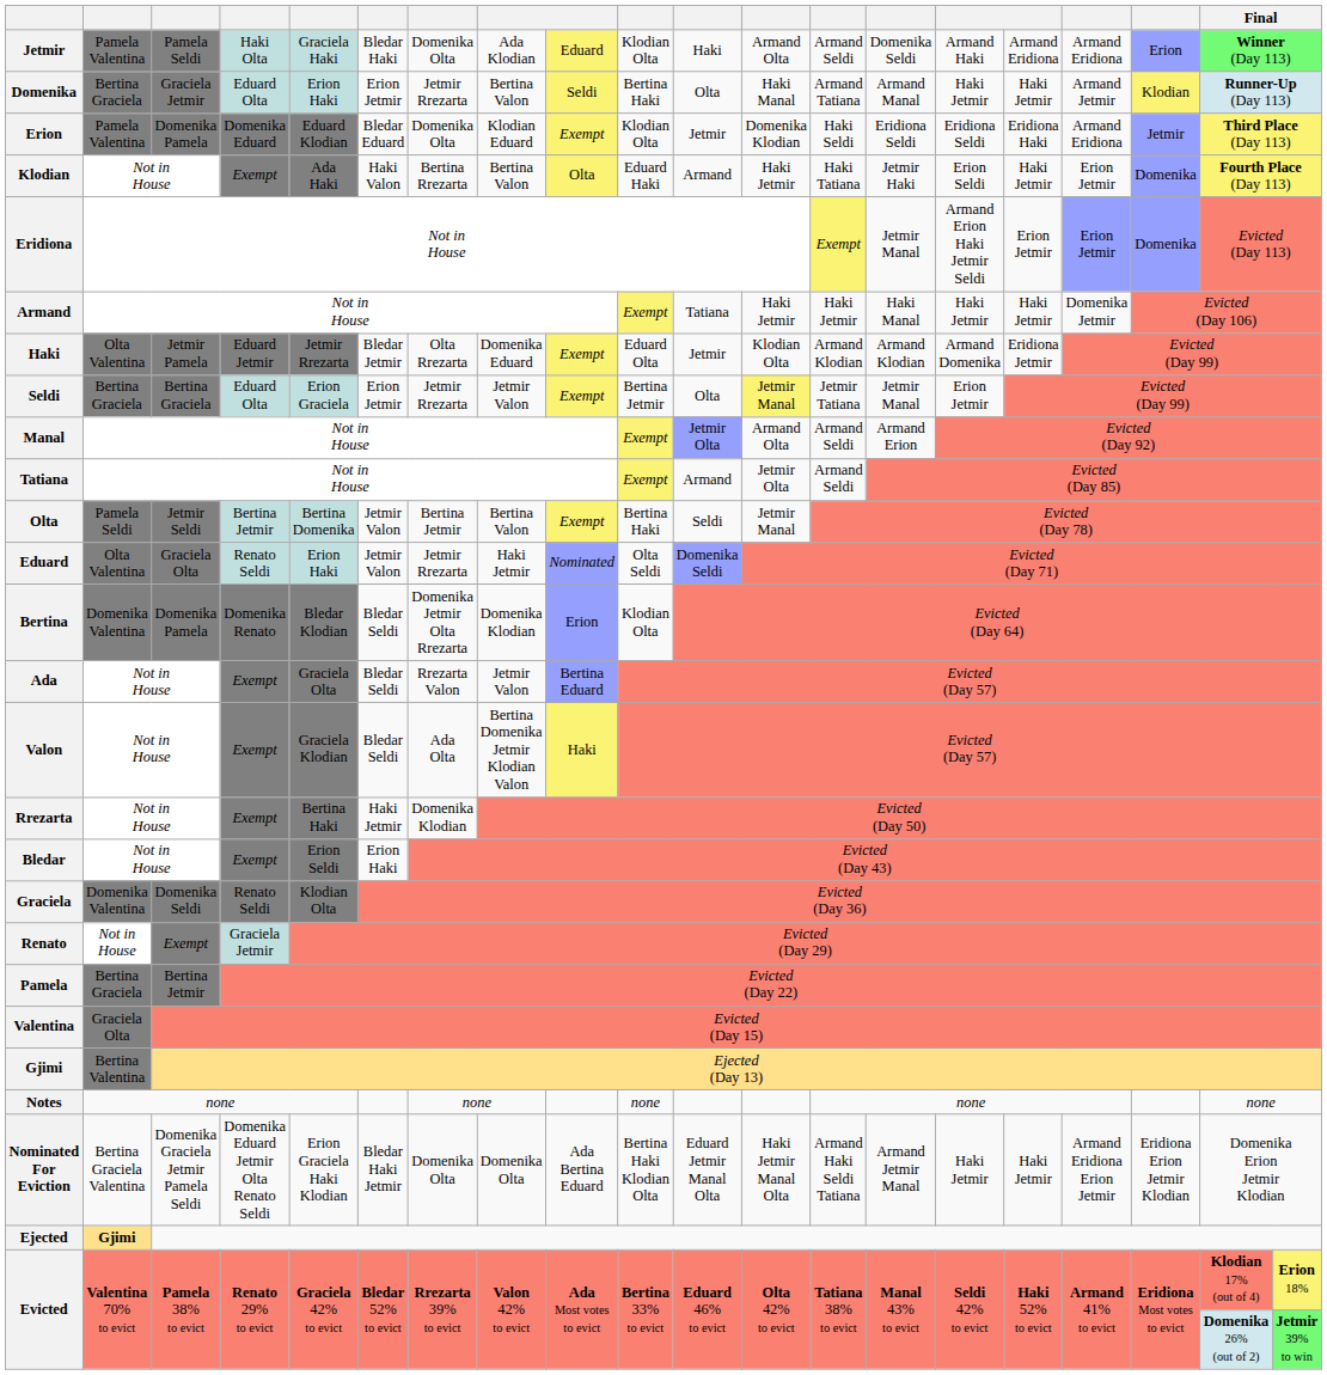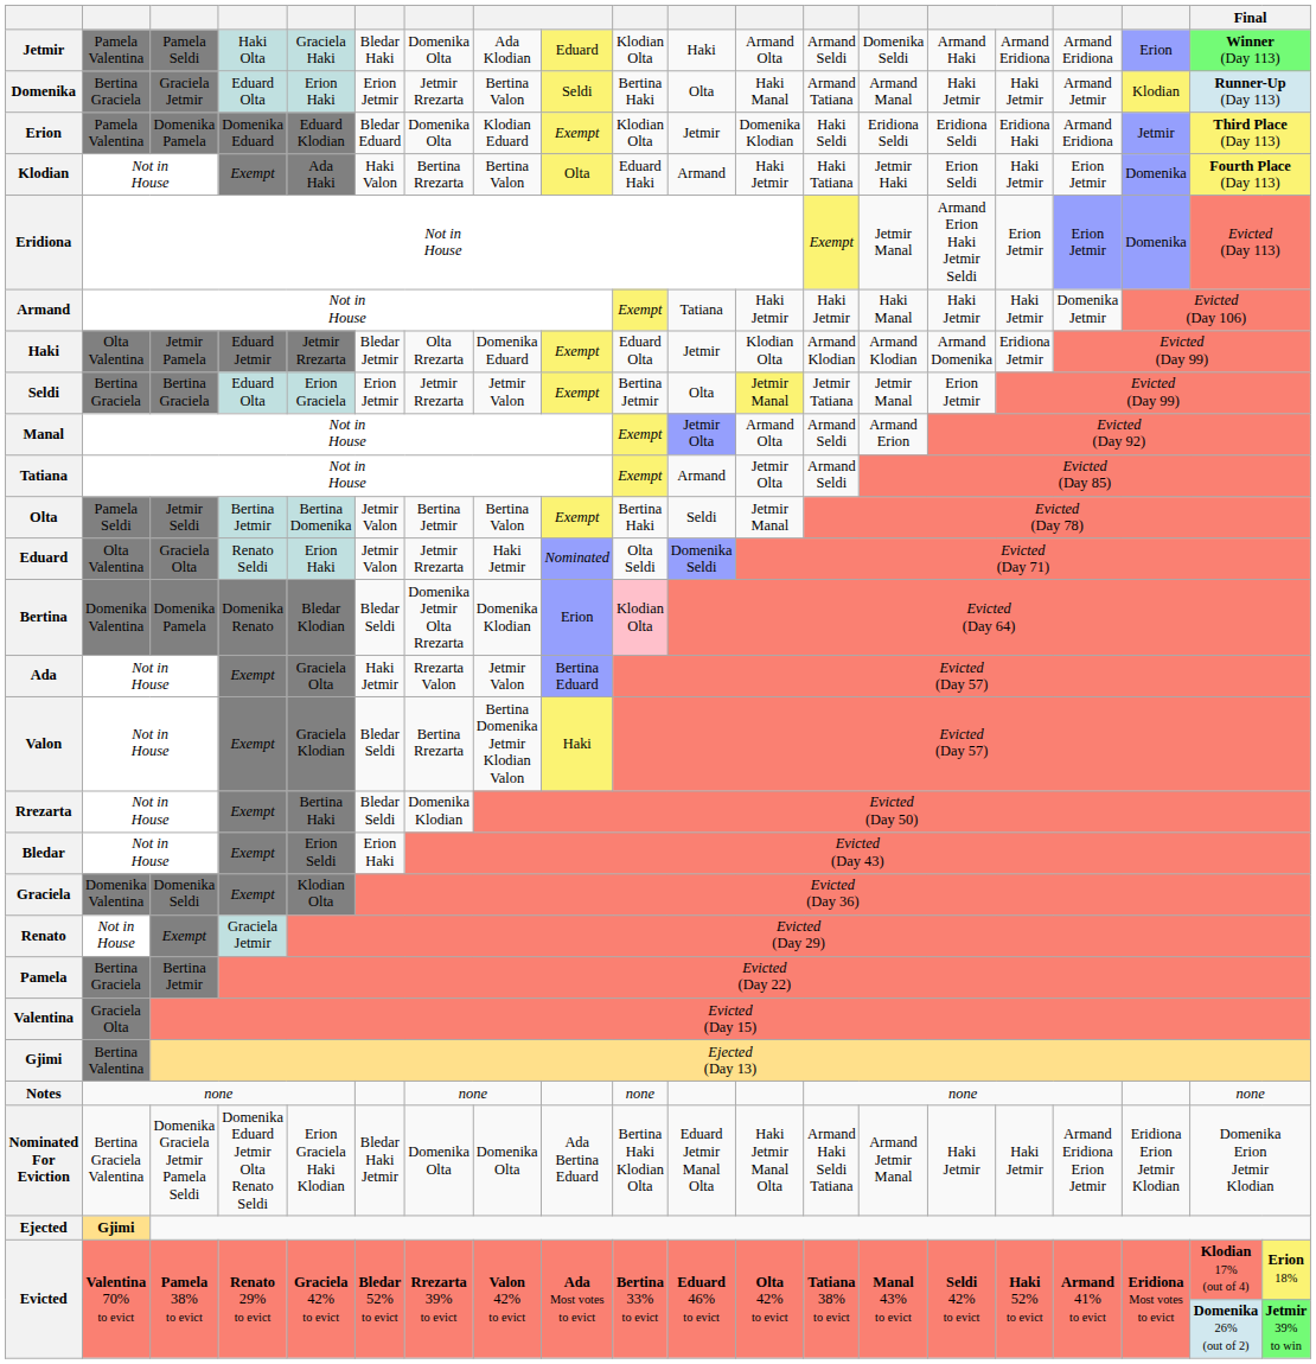 <table class="wikitable" style="text-align:center; width:100%; font-size:80%; line-height:15px">
 <tr>
 <th style="width:5%"></th>
 <th style="width:5%"></th>
 <th style="width:5%"></th>
 <th style="width:5%"></th>
 <th style="width:5%"></th>
 <th style="width:5%"></th>
 <th style="width:5%"></th>
 <th style="width:10%" colspan=2></th>
 <th style="width:5%"></th>
 <th style="width:5%"></th>
 <th style="width:5%"></th>
 <th style="width:5%"></th>
 <th style="width:5%"></th>
 <th style="width:10%" colspan=2></th>
 <th style="width:5%"></th>
 <th style="width:5%"></th>
 <th style="width:10%" colspan=2>Final</th>
 </tr>
 <tr>
 <th>Jetmir</th>
 <td style="background:Gray">Pamela<br>Valentina</td>
 <td style="background:Gray">Pamela<br>Seldi</td>
 <td style="background:#C0E0E0;">Haki<br>Olta</td>
 <td style="background:#C0E0E0;">Graciela<br>Haki</td>
 <td>Bledar<br>Haki</td>
 <td>Domenika<br>Olta</td>
 <td>Ada<br>Klodian</td>
 <td style="background:#FBF373;">Eduard</td>
 <td>Klodian<br>Olta</td>
 <td>Haki</td>
 <td>Armand<br>Olta</td>
 <td>Armand<br>Seldi</td>
 <td>Domenika<br>Seldi</td>
 <td>Armand<br>Haki</td>
 <td>Armand<br>Eridiona</td>
 <td>Armand<br>Eridiona</td>
 <td bgcolor=#959FFD>Erion</td>
 <td style="background:#73FB76;" colspan="2"><strong>Winner</strong><br>(Day 113)</td>
 </tr>
 <tr>
 <th>Domenika</th>
 <td style="background:Gray">Bertina<br>Graciela</td>
 <td style="background:Gray">Graciela<br>Jetmir</td>
 <td style="background:#C0E0E0;">Eduard<br>Olta</td>
 <td style="background:#C0E0E0;">Erion<br>Haki</td>
 <td>Erion<br>Jetmir</td>
 <td>Jetmir<br>Rrezarta</td>
 <td>Bertina<br>Valon</td>
 <td style="background:#FBF373;">Seldi</td>
 <td>Bertina<br>Haki</td>
 <td>Olta</td>
 <td>Haki<br>Manal</td>
 <td>Armand<br>Tatiana</td>
 <td>Armand<br>Manal</td>
 <td>Haki<br>Jetmir</td>
 <td>Haki<br>Jetmir</td>
 <td>Armand<br>Jetmir</td>
 <td style="background:#FBF373;">Klodian</td>
 <td style="background:#D1E8EF;" colspan="2"><strong>Runner-Up</strong><br>(Day 113)</td>
 </tr>
 <tr>
 <th>Erion</th>
 <td style="background:Gray">Pamela<br>Valentina</td>
 <td style="background:Gray">Domenika<br>Pamela</td>
 <td style="background:Gray">Domenika<br>Eduard</td>
 <td style="background:Gray">Eduard<br>Klodian</td>
 <td>Bledar<br>Eduard</td>
 <td>Domenika<br>Olta</td>
 <td>Klodian<br>Eduard</td>
 <td style="background:#FBF373;"><em>Exempt</em></td>
 <td>Klodian<br>Olta</td>
 <td>Jetmir</td>
 <td>Domenika<br>Klodian</td>
 <td>Haki<br>Seldi</td>
 <td>Eridiona<br>Seldi</td>
 <td>Eridiona<br>Seldi</td>
 <td>Eridiona<br>Haki</td>
 <td>Armand<br>Eridiona</td>
 <td bgcolor=#959FFD>Jetmir</td>
 <td style="background:#FBF373;" colspan="2"><strong>Third Place</strong><br>(Day 113)</td>
 </tr>
 <tr>
 <th>Klodian</th>
 <td colspan=2 style="background:#fff;"><em>Not in<br>House</em></td>
 <td style="background:Gray"><em>Exempt</em></td>
 <td style="background:Gray">Ada<br>Haki</td>
 <td>Haki<br>Valon</td>
 <td>Bertina<br>Rrezarta</td>
 <td>Bertina<br>Valon</td>
 <td style="background:#FBF373;">Olta</td>
 <td>Eduard<br>Haki</td>
 <td>Armand</td>
 <td>Haki<br>Jetmir</td>
 <td>Haki<br>Tatiana</td>
 <td>Jetmir<br>Haki</td>
 <td>Erion<br>Seldi</td>
 <td>Haki<br>Jetmir</td>
 <td>Erion<br>Jetmir</td>
 <td bgcolor=#959FFD>Domenika</td>
 <td style="background:#FBF373;" colspan="2"><strong>Fourth Place</strong><br>(Day 113)</td>
 </tr>
 <tr>
 <th>Eridiona</th>
 <td colspan=11 style="background:#fff;"><em>Not in<br>House</em></td>
 <td style="background:#FBF373;"><em>Exempt</em></td>
 <td>Jetmir<br>Manal</td>
 <td>Armand<br>Erion<br>Haki<br>Jetmir<br>Seldi</td>
 <td>Erion<br>Jetmir</td>
 <td bgcolor=#959FFD>Erion<br>Jetmir</td>
 <td bgcolor=#959FFD>Domenika</td>
 <td style="background:#FA8072" colspan=16><em>Evicted</em> <br> (Day 113)</td>
 </tr>
 <tr>
 <th>Armand</th>
 <td colspan=8 style="background:#fff;"><em>Not in<br>House</em></td>
 <td style="background:#FBF373;"><em>Exempt</em></td>
 <td>Tatiana</td>
 <td>Haki<br>Jetmir</td>
 <td>Haki<br>Jetmir</td>
 <td>Haki<br>Manal</td>
 <td>Haki<br>Jetmir</td>
 <td>Haki<br>Jetmir</td>
 <td>Domenika<br>Jetmir</td>
 <td style="background:#FA8072" colspan=16><em>Evicted</em> <br> (Day 106)</td>
 </tr>
 <tr>
 <th>Haki</th>
 <td style="background:Gray">Olta<br>Valentina</td>
 <td style="background:Gray">Jetmir<br>Pamela</td>
 <td style="background:Gray">Eduard<br>Jetmir</td>
 <td style="background:Gray">Jetmir<br>Rrezarta</td>
 <td>Bledar<br>Jetmir</td>
 <td>Olta<br>Rrezarta</td>
 <td>Domenika<br>Eduard</td>
 <td style="background:#FBF373;"><em>Exempt</em></td>
 <td>Eduard<br>Olta</td>
 <td>Jetmir</td>
 <td>Klodian<br>Olta</td>
 <td>Armand<br>Klodian</td>
 <td>Armand<br>Klodian</td>
 <td>Armand<br>Domenika</td>
 <td>Eridiona<br>Jetmir</td>
 <td style="background:#FA8072" colspan=16><em>Evicted</em> <br> (Day 99)</td>
 </tr>
 <tr>
 <th>Seldi</th>
 <td style="background:Gray">Bertina<br>Graciela</td>
 <td style="background:Gray">Bertina<br>Graciela</td>
 <td style="background:#C0E0E0;">Eduard<br>Olta</td>
 <td style="background:#C0E0E0;">Erion<br>Graciela</td>
 <td>Erion<br>Jetmir</td>
 <td>Jetmir<br>Rrezarta</td>
 <td>Jetmir<br>Valon</td>
 <td style="background:#FBF373;"><em>Exempt</em></td>
 <td>Bertina<br>Jetmir</td>
 <td>Olta</td>
 <td style="background:#FBF373;">Jetmir<br>Manal</td>
 <td>Jetmir<br>Tatiana</td>
 <td>Jetmir<br>Manal</td>
 <td>Erion<br>Jetmir</td>
 <td style="background:#FA8072" colspan=16><em>Evicted</em> <br> (Day 99)</td>
 </tr>
 <tr>
 <th>Manal</th>
 <td colspan=8 style="background:#fff;"><em>Not in<br>House</em></td>
 <td style="background:#FBF373;"><em>Exempt</em></td>
 <td bgcolor=#959FFD>Jetmir<br>Olta</td>
 <td>Armand<br>Olta</td>
 <td>Armand<br>Seldi</td>
 <td>Armand<br>Erion</td>
 <td style="background:#FA8072" colspan=16><em>Evicted</em> <br> (Day 92)</td>
 </tr>
 <tr>
 <th>Tatiana</th>
 <td colspan=8 style="background:#fff;"><em>Not in<br>House</em></td>
 <td style="background:#FBF373;"><em>Exempt</em></td>
 <td>Armand</td>
 <td>Jetmir<br>Olta</td>
 <td>Armand<br>Seldi</td>
 <td style="background:#FA8072" colspan=16><em>Evicted</em> <br> (Day 85)</td>
 </tr>
 <tr>
 <th>Olta</th>
 <td style="background:Gray">Pamela<br>Seldi</td>
 <td style="background:Gray">Jetmir<br>Seldi</td>
 <td style="background:#C0E0E0;">Bertina<br>Jetmir</td>
 <td style="background:#C0E0E0;">Bertina<br>Domenika</td>
 <td>Jetmir<br>Valon</td>
 <td>Bertina<br>Jetmir</td>
 <td>Bertina<br>Valon</td>
 <td style="background:#FBF373;"><em>Exempt</em></td>
 <td>Bertina<br>Haki</td>
 <td>Seldi</td>
 <td>Jetmir<br>Manal</td>
 <td style="background:#FA8072" colspan=16><em>Evicted</em> <br> (Day 78)</td>
 </tr>
 <tr>
 <th>Eduard</th>
 <td style="background:Gray">Olta<br>Valentina</td>
 <td style="background:Gray">Graciela<br>Olta</td>
 <td style="background:#C0E0E0;">Renato<br>Seldi</td>
 <td style="background:#C0E0E0;">Erion<br>Haki</td>
 <td>Jetmir<br>Valon</td>
 <td>Jetmir<br>Rrezarta</td>
 <td>Haki<br>Jetmir</td>
 <td bgcolor=#959FFD><em>Nominated</em></td>
 <td>Olta<br>Seldi</td>
 <td bgcolor=#959FFD>Domenika<br>Seldi</td>
 <td style="background:#FA8072" colspan=12><em>Evicted</em> <br> (Day 71)</td>
 </tr>
 <tr>
 <th>Bertina</th>
 <td style="background:Gray">Domenika<br>Valentina</td>
 <td style="background:Gray">Domenika<br>Pamela</td>
 <td style="background:Gray">Domenika<br>Renato</td>
 <td style="background:Gray">Bledar<br>Klodian</td>
 <td>Bledar<br>Seldi</td>
 <td>Domenika<br>Jetmir<br>Olta<br>Rrezarta</td>
 <td>Domenika<br>Klodian</td>
 <td bgcolor=#959FFD>Erion</td>
-<td>Klodian<br>Olta</td>
+<td style="background: pink;">Klodian<br>Olta</td>
 <td style="background:#FA8072" colspan=13><em>Evicted</em> <br> (Day 64)</td>
 </tr>
 <tr>
 <th>Ada</th>
 <td colspan=2 style="background:#fff;"><em>Not in<br>House</em></td>
 <td style="background:Gray"><em>Exempt</em></td>
 <td style="background:Gray">Graciela<br>Olta</td>
-<td>Bledar<br>Seldi</td>
+<td>Haki<br>Jetmir</td>
 <td>Rrezarta<br>Valon</td>
 <td>Jetmir<br>Valon</td>
 <td bgcolor=#959FFD>Bertina<br>Eduard</td>
 <td style="background:#FA8072" colspan=11><em>Evicted</em> <br> (Day 57)</td>
 </tr>
 <tr>
 <th>Valon</th>
 <td colspan=2 style="background:#fff;"><em>Not in<br>House</em></td>
 <td style="background:Gray"><em>Exempt</em></td>
 <td style="background:Gray">Graciela<br>Klodian</td>
 <td>Bledar<br>Seldi</td>
-<td>Ada<br>Olta</td>
+<td>Bertina<br>Rrezarta</td>
 <td>Bertina<br>Domenika<br>Jetmir<br>Klodian<br>Valon</td>
 <td style="background:#FBF373;">Haki</td>
 <td style="background:#FA8072" colspan=11><em>Evicted</em> <br> (Day 57)</td>
 </tr>
 <tr>
 <th>Rrezarta</th>
 <td colspan=2 style="background:#fff;"><em>Not in<br>House</em></td>
 <td style="background:Gray"><em>Exempt</em></td>
 <td style="background:Gray">Bertina<br>Haki</td>
-<td>Haki<br>Jetmir</td>
+<td>Bledar<br>Seldi</td>
 <td>Domenika<br>Klodian</td>
 <td style="background:#FA8072" colspan=13><em>Evicted</em> <br> (Day 50)</td>
 </tr>
 <tr>
 <th>Bledar</th>
 <td colspan=2 style="background:#fff;"><em>Not in<br>House</em></td>
 <td style="background:Gray"><em>Exempt</em></td>
 <td style="background:Gray">Erion<br>Seldi</td>
 <td>Erion<br>Haki</td>
 <td style="background:#FA8072" colspan=14><em>Evicted</em> <br> (Day 43)</td>
 </tr>
 <tr>
 <th>Graciela</th>
 <td style="background:Gray">Domenika<br>Valentina</td>
 <td style="background:Gray">Domenika<br>Seldi</td>
-<td style="background:Gray">Renato<br>Seldi</td>
+<td style="background:Gray"><em>Exempt</em></td>
 <td style="background:Gray">Klodian<br>Olta</td>
 <td style="background:#FA8072" colspan=15><em>Evicted</em> <br> (Day 36)</td>
 </tr>
 <tr>
 <th>Renato</th>
 <td style="background:#fff;"><em>Not in<br>House</em></td>
 <td style="background:Gray"><em>Exempt</em></td>
 <td style="background:#C0E0E0;">Graciela<br>Jetmir</td>
 <td style="background:#FA8072" colspan=16><em>Evicted</em> <br> (Day 29)</td>
 </tr>
 <tr>
 <th>Pamela</th>
 <td style="background:Gray">Bertina<br>Graciela</td>
 <td style="background:Gray">Bertina<br>Jetmir</td>
 <td style="background:#FA8072" colspan=17><em>Evicted</em> <br> (Day 22)</td>
 </tr>
 <tr>
 <th>Valentina</th>
 <td style="background:Gray">Graciela<br>Olta</td>
 <td style="background:#FA8072" colspan=18><em>Evicted</em> <br> (Day 15)</td>
 </tr>
 <tr>
 <th>Gjimi</th>
 <td style="background:Gray">Bertina<br>Valentina</td>
 <td style="background:#FFE08B; text-align:center" colspan="18"><em>Ejected</em> <br> (Day 13)</td>
 </tr>
 <tr>
 <th>Notes</th>
 <td colspan=4><em>none</em></td>
 <td><small> </small></td>
 <td colspan=2><em>none</em></td>
 <td><small> </small></td>
 <td><em>none</em></td>
 <td><small> </small></td>
 <td><small> </small></td>
 <td colspan=5><em>none</em></td>
 <td><small> </small></td>
 <td colspan=2><em>none</em></td>
 </tr>
 <tr>
 <th>Nominated <br> For Eviction</th>
 <td>Bertina<br>Graciela<br>Valentina</td>
 <td>Domenika<br>Graciela<br>Jetmir<br>Pamela<br>Seldi</td>
 <td>Domenika<br>Eduard<br>Jetmir<br>Olta<br>Renato<br>Seldi</td>
 <td>Erion<br>Graciela<br>Haki<br>Klodian</td>
 <td>Bledar<br>Haki<br>Jetmir</td>
 <td>Domenika<br>Olta</td>
 <td>Domenika<br>Olta</td>
 <td>Ada<br>Bertina<br>Eduard</td>
 <td>Bertina<br>Haki<br>Klodian<br>Olta</td>
 <td>Eduard<br>Jetmir<br>Manal<br>Olta</td>
 <td>Haki<br>Jetmir<br>Manal<br>Olta</td>
 <td>Armand<br>Haki<br>Seldi<br>Tatiana</td>
 <td>Armand<br>Jetmir<br>Manal</td>
 <td>Haki<br>Jetmir</td>
 <td>Haki<br>Jetmir</td>
 <td>Armand<br>Eridiona<br>Erion<br>Jetmir</td>
 <td>Eridiona<br>Erion<br>Jetmir<br>Klodian</td>
 <td colspan=2>Domenika<br>Erion<br>Jetmir<br>Klodian</td>
 </tr>
 <tr>
 <th>Ejected</th>
 <td style="background:#FFE08B"><strong>Gjimi</strong></td>
 <td colspan=18></td>
 </tr>
 <tr>
 <th rowspan=2>Evicted</th>
 <td style="background:#FA8072" rowspan=2><strong>Valentina</strong><br>70%<br><small>to evict</small></td>
 <td style="background:#FA8072" rowspan=2><strong>Pamela</strong><br>38%<br><small>to evict</small></td>
 <td style="background:#FA8072" rowspan=2><strong>Renato</strong><br>29%<br><small>to evict</small></td>
 <td style="background:#FA8072" rowspan=2><strong>Graciela</strong><br>42%<br><small>to evict</small></td>
 <td style="background:#FA8072" rowspan=2><strong>Bledar</strong><br>52%<br><small>to evict</small></td>
 <td style="background:#FA8072" rowspan=2><strong>Rrezarta</strong><br>39%<br><small>to evict</small></td>
 <td style="background:#FA8072" rowspan=2><strong>Valon</strong><br>42%<br><small>to evict</small></td>
 <td style="background:#FA8072" rowspan=2><strong>Ada</strong><br><small>Most votes<br>to evict</small></td>
 <td style="background:#FA8072" rowspan=2><strong>Bertina</strong><br>33%<br><small>to evict</small></td>
 <td style="background:#FA8072" rowspan=2><strong>Eduard</strong><br>46%<br><small>to evict</small></td>
 <td style="background:#FA8072" rowspan=2><strong>Olta</strong><br>42%<br><small>to evict</small></td>
 <td style="background:#FA8072" rowspan=2><strong>Tatiana</strong><br>38%<br><small>to evict</small></td>
 <td style="background:#FA8072" rowspan=2><strong>Manal</strong><br>43%<br><small>to evict</small></td>
 <td style="background:#FA8072" rowspan=2><strong>Seldi</strong><br>42%<br><small>to evict</small></td>
 <td style="background:#FA8072" rowspan=2><strong>Haki</strong><br>52%<br><small>to evict</small></td>
 <td style="background:#FA8072" rowspan=2><strong>Armand</strong><br>41%<br><small>to evict</small></td>
 <td style="background:#FA8072" rowspan=2><strong>Eridiona</strong><br><small>Most votes<br>to evict</small></td>
 <td style="background:#FA8072"><strong>Klodian</strong><br><small>17%<br>(out of 4)</small></td>
 <td style="background:#FBF373"><strong>Erion</strong><br><small> 18% <br></small></td>
 </tr>
 <tr>
 <td style="background:#D1E8EF"><strong>Domenika</strong><br><small> 26% <br>(out of 2)</small></td>
 <td style="background:#73FB76"><strong>Jetmir</strong><br><small>39%<br>to win</small></td>
 </tr>
 </table>
